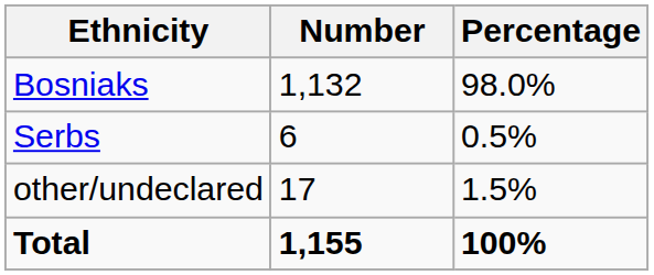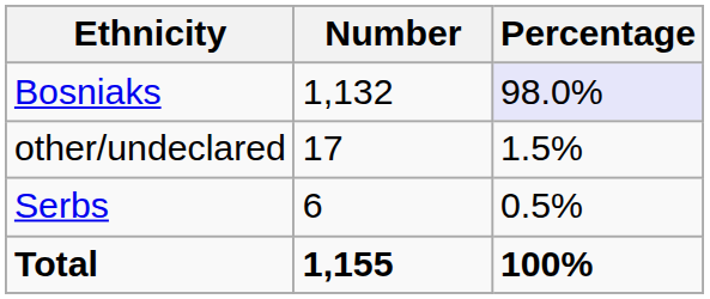 <table class="wikitable">
 <tr>
 <th width="100px">Ethnicity</th>
 <th width="80px">Number</th>
 <th width="80px">Percentage</th>
 </tr>
 <tr>
 <td><a href='#'>Bosniaks</a></td>
 <td>1,132</td>
-<td>98.0%</td>
+<td style="background: lavender;">98.0%</td>
+</tr>
+<tr>
+<td>other/undeclared</td>
+<td>17</td>
+<td>1.5%</td>
 </tr>
 <tr>
 <td><a href='#'>Serbs</a></td>
 <td>6</td>
 <td>0.5%</td>
 </tr>
 <tr>
-<td>other/undeclared</td>
-<td>17</td>
-<td>1.5%</td>
-</tr>
-<tr>
 <td><strong>Total</strong></td>
 <td><strong>1,155</strong></td>
 <td><strong>100%</strong></td>
 </tr>
 </table>
